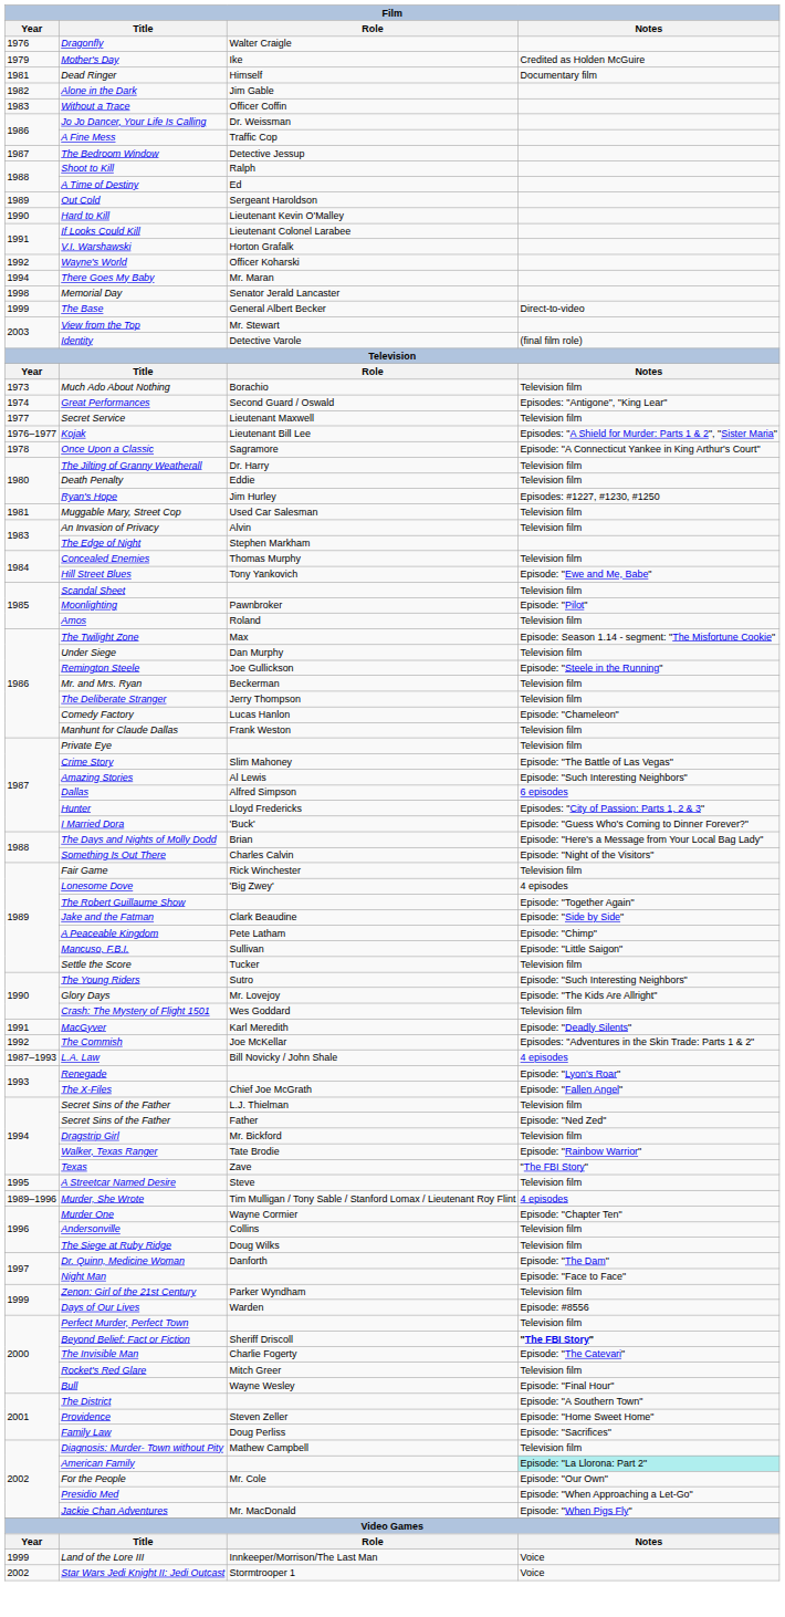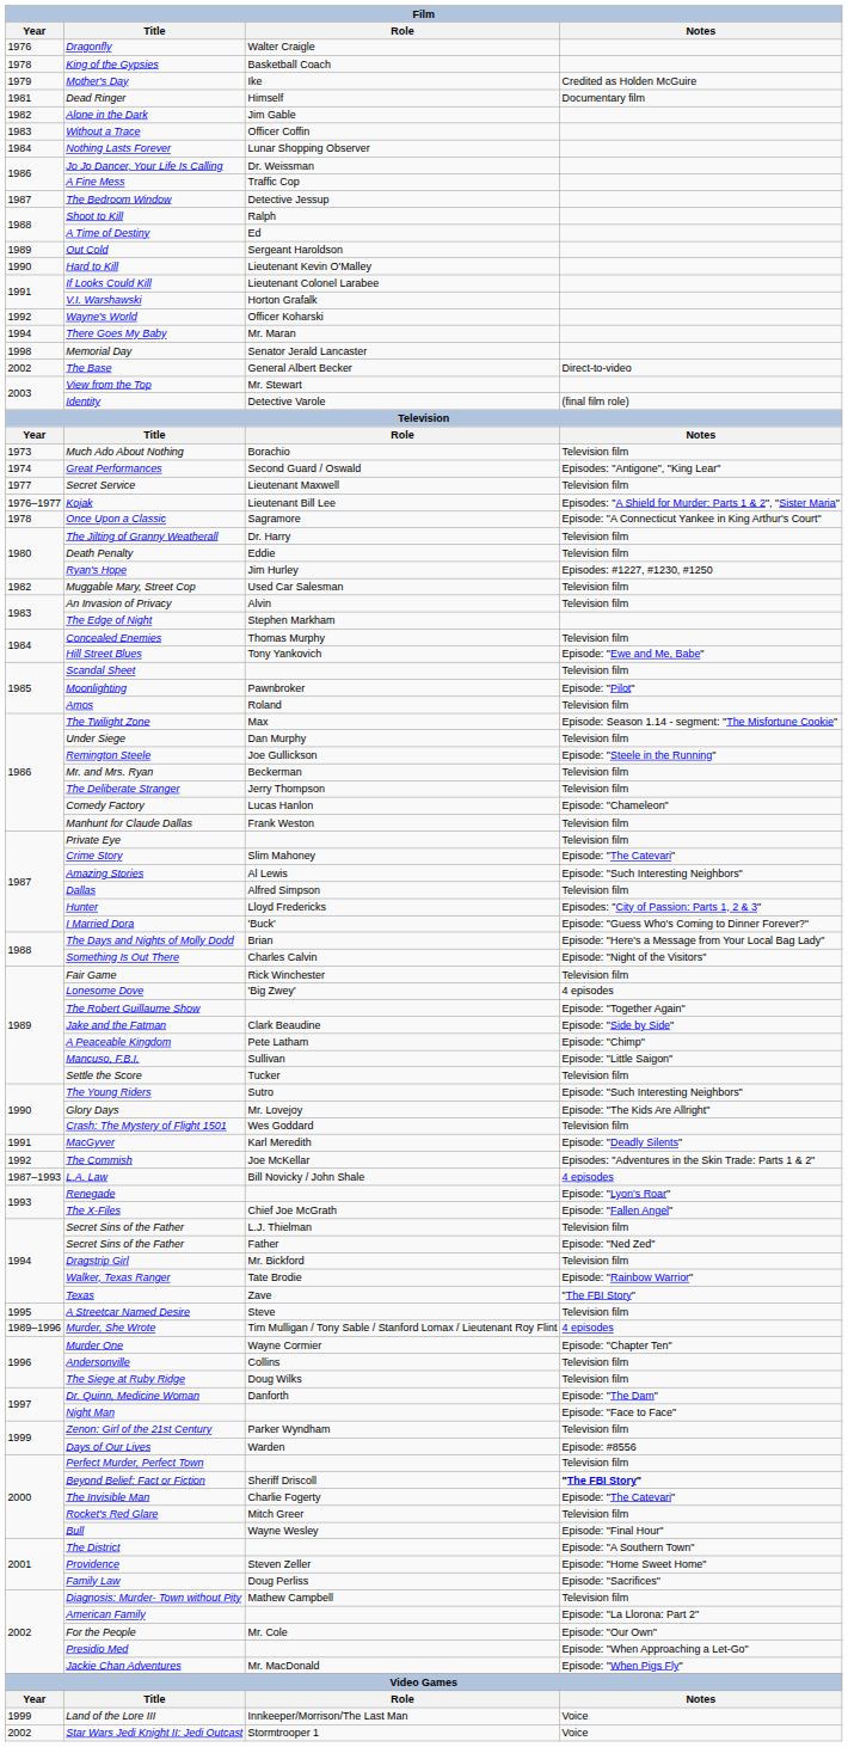 <table class="wikitable" style="font-size: 90%;">
 <tr>
 <th colspan="4" style="background: LightSteelBlue;">Film</th>
 </tr>
 <tr>
 <th>Year</th>
 <th>Title</th>
 <th>Role</th>
 <th>Notes</th>
 </tr>
 <tr>
 <td>1976</td>
 <td><em><a href='#'>Dragonfly</a></em></td>
 <td>Walter Craigle</td>
+<td></td>
+</tr>
+<tr>
+<td>1978</td>
+<td><em><a href='#'>King of the Gypsies</a></em></td>
+<td>Basketball Coach</td>
 <td></td>
 </tr>
 <tr>
 <td>1979</td>
 <td><em><a href='#'>Mother's Day</a></em></td>
 <td>Ike</td>
 <td>Credited as Holden McGuire</td>
 </tr>
 <tr>
 <td>1981</td>
 <td><em>Dead Ringer</em></td>
 <td>Himself</td>
 <td>Documentary film</td>
 </tr>
 <tr>
 <td>1982</td>
 <td><em><a href='#'>Alone in the Dark</a></em></td>
 <td>Jim Gable</td>
 <td></td>
 </tr>
 <tr>
 <td>1983</td>
 <td><em><a href='#'>Without a Trace</a></em></td>
 <td>Officer Coffin</td>
+<td></td>
+</tr>
+<tr>
+<td>1984</td>
+<td><em><a href='#'>Nothing Lasts Forever</a></em></td>
+<td>Lunar Shopping Observer</td>
 <td></td>
 </tr>
 <tr>
 <td rowspan="2">1986</td>
 <td><em><a href='#'>Jo Jo Dancer, Your Life Is Calling</a></em></td>
 <td>Dr. Weissman</td>
 <td></td>
 </tr>
 <tr>
 <td><em><a href='#'>A Fine Mess</a></em></td>
 <td>Traffic Cop</td>
 <td></td>
 </tr>
 <tr>
 <td>1987</td>
 <td><em><a href='#'>The Bedroom Window</a></em></td>
 <td>Detective Jessup</td>
 <td></td>
 </tr>
 <tr>
 <td rowspan="2">1988</td>
 <td><em><a href='#'>Shoot to Kill</a></em></td>
 <td>Ralph</td>
 <td></td>
 </tr>
 <tr>
 <td><em><a href='#'>A Time of Destiny</a></em></td>
 <td>Ed</td>
 <td></td>
 </tr>
 <tr>
 <td>1989</td>
 <td><em><a href='#'>Out Cold</a></em></td>
 <td>Sergeant Haroldson</td>
 <td></td>
 </tr>
 <tr>
 <td>1990</td>
 <td><em><a href='#'>Hard to Kill</a></em></td>
 <td>Lieutenant Kevin O'Malley</td>
 <td></td>
 </tr>
 <tr>
 <td rowspan="2">1991</td>
 <td><em><a href='#'>If Looks Could Kill</a></em></td>
 <td>Lieutenant Colonel Larabee</td>
 <td></td>
 </tr>
 <tr>
 <td><em><a href='#'>V.I. Warshawski</a></em></td>
 <td>Horton Grafalk</td>
 <td></td>
 </tr>
 <tr>
 <td>1992</td>
 <td><em><a href='#'>Wayne's World</a></em></td>
 <td>Officer Koharski</td>
 <td></td>
 </tr>
 <tr>
 <td>1994</td>
 <td><em><a href='#'>There Goes My Baby</a></em></td>
 <td>Mr. Maran</td>
 <td></td>
 </tr>
 <tr>
 <td>1998</td>
 <td><em>Memorial Day</em></td>
 <td>Senator Jerald Lancaster</td>
 <td></td>
 </tr>
 <tr>
-<td>1999</td>
+<td>2002</td>
 <td><em><a href='#'>The Base</a></em></td>
 <td>General Albert Becker</td>
 <td>Direct-to-video</td>
 </tr>
 <tr>
 <td rowspan="2">2003</td>
 <td><em><a href='#'>View from the Top</a></em></td>
 <td>Mr. Stewart</td>
 <td></td>
 </tr>
 <tr>
 <td><em><a href='#'>Identity</a></em></td>
 <td>Detective Varole</td>
 <td>(final film role)</td>
 </tr>
 <tr>
 <th colspan="4" style="background: LightSteelBlue;">Television</th>
 </tr>
 <tr>
 <th>Year</th>
 <th>Title</th>
 <th>Role</th>
 <th>Notes</th>
 </tr>
 <tr>
 <td>1973</td>
 <td><em>Much Ado About Nothing</em></td>
 <td>Borachio</td>
 <td>Television film</td>
 </tr>
 <tr>
 <td>1974</td>
 <td><em><a href='#'>Great Performances</a></em></td>
 <td>Second Guard / Oswald</td>
 <td>Episodes: "Antigone", "King Lear"</td>
 </tr>
 <tr>
 <td>1977</td>
 <td><em>Secret Service</em></td>
 <td>Lieutenant Maxwell</td>
 <td>Television film</td>
 </tr>
 <tr>
 <td>1976–1977</td>
 <td><em><a href='#'>Kojak</a></em></td>
 <td>Lieutenant Bill Lee</td>
 <td>Episodes: "<a href='#'>A Shield for Murder: Parts 1 & 2</a>", "<a href='#'>Sister Maria</a>"</td>
 </tr>
 <tr>
 <td>1978</td>
 <td><em><a href='#'>Once Upon a Classic</a></em></td>
 <td>Sagramore</td>
 <td>Episode: "A Connecticut Yankee in King Arthur's Court"</td>
 </tr>
 <tr>
 <td rowspan="3">1980</td>
 <td><em><a href='#'>The Jilting of Granny Weatherall</a></em></td>
 <td>Dr. Harry</td>
 <td>Television film</td>
 </tr>
 <tr>
 <td><em>Death Penalty</em></td>
 <td>Eddie</td>
 <td>Television film</td>
 </tr>
 <tr>
 <td><em><a href='#'>Ryan's Hope</a></em></td>
 <td>Jim Hurley</td>
 <td>Episodes: #1227, #1230, #1250</td>
 </tr>
 <tr>
-<td>1981</td>
+<td>1982</td>
 <td><em>Muggable Mary, Street Cop</em></td>
 <td>Used Car Salesman</td>
 <td>Television film</td>
 </tr>
 <tr>
 <td rowspan="2">1983</td>
 <td><em>An Invasion of Privacy</em></td>
 <td>Alvin</td>
 <td>Television film</td>
 </tr>
 <tr>
 <td><em><a href='#'>The Edge of Night</a></em></td>
 <td>Stephen Markham</td>
 <td></td>
 </tr>
 <tr>
 <td rowspan="2">1984</td>
 <td><em><a href='#'>Concealed Enemies</a></em></td>
 <td>Thomas Murphy</td>
 <td>Television film</td>
 </tr>
 <tr>
 <td><em><a href='#'>Hill Street Blues</a></em></td>
 <td>Tony Yankovich</td>
 <td>Episode: "<a href='#'>Ewe and Me, Babe</a>"</td>
 </tr>
 <tr>
 <td rowspan="3">1985</td>
 <td><em><a href='#'>Scandal Sheet</a></em></td>
 <td></td>
 <td>Television film</td>
 </tr>
 <tr>
 <td><em><a href='#'>Moonlighting</a></em></td>
 <td>Pawnbroker</td>
 <td>Episode: "<a href='#'>Pilot</a>"</td>
 </tr>
 <tr>
 <td><em><a href='#'>Amos</a></em></td>
 <td>Roland</td>
 <td>Television film</td>
 </tr>
 <tr>
 <td rowspan="7">1986</td>
 <td><em><a href='#'>The Twilight Zone</a></em></td>
 <td>Max</td>
 <td>Episode: Season 1.14 - segment: "<a href='#'>The Misfortune Cookie</a>"</td>
 </tr>
 <tr>
 <td><em>Under Siege</em></td>
 <td>Dan Murphy</td>
 <td>Television film</td>
 </tr>
 <tr>
 <td><em><a href='#'>Remington Steele</a></em></td>
 <td>Joe Gullickson</td>
 <td>Episode: "<a href='#'>Steele in the Running</a>"</td>
 </tr>
 <tr>
 <td><em>Mr. and Mrs. Ryan</em></td>
 <td>Beckerman</td>
 <td>Television film</td>
 </tr>
 <tr>
 <td><em><a href='#'>The Deliberate Stranger</a></em></td>
 <td>Jerry Thompson</td>
 <td>Television film</td>
 </tr>
 <tr>
 <td><em>Comedy Factory</em></td>
 <td>Lucas Hanlon</td>
 <td>Episode: "Chameleon"</td>
 </tr>
 <tr>
 <td><em>Manhunt for Claude Dallas</em></td>
 <td>Frank Weston</td>
 <td>Television film</td>
 </tr>
 <tr>
 <td rowspan="6">1987</td>
 <td><em>Private Eye</em></td>
 <td></td>
 <td>Television film</td>
 </tr>
 <tr>
 <td><em><a href='#'>Crime Story</a></em></td>
 <td>Slim Mahoney</td>
-<td>Episode: "The Battle of Las Vegas"</td>
+<td>Episode: "<a href='#'>The Catevari</a>"</td>
 </tr>
 <tr>
 <td><em><a href='#'>Amazing Stories</a></em></td>
 <td>Al Lewis</td>
 <td>Episode: "Such Interesting Neighbors"</td>
 </tr>
 <tr>
 <td><em><a href='#'>Dallas</a></em></td>
 <td>Alfred Simpson</td>
-<td><a href='#'>6 episodes</a></td>
+<td>Television film</td>
 </tr>
 <tr>
 <td><em><a href='#'>Hunter</a></em></td>
 <td>Lloyd Fredericks</td>
 <td>Episodes: "<a href='#'>City of Passion: Parts 1, 2 & 3</a>"</td>
 </tr>
 <tr>
 <td><em><a href='#'>I Married Dora</a></em></td>
 <td>'Buck'</td>
 <td>Episode: "Guess Who's Coming to Dinner Forever?"</td>
 </tr>
 <tr>
 <td rowspan="2">1988</td>
 <td><em><a href='#'>The Days and Nights of Molly Dodd</a></em></td>
 <td>Brian</td>
 <td>Episode: "Here's a Message from Your Local Bag Lady"</td>
 </tr>
 <tr>
 <td><em><a href='#'>Something Is Out There</a></em></td>
 <td>Charles Calvin</td>
 <td>Episode: "Night of the Visitors"</td>
 </tr>
 <tr>
 <td rowspan="7">1989</td>
 <td><em>Fair Game</em></td>
 <td>Rick Winchester</td>
 <td>Television film</td>
 </tr>
 <tr>
 <td><em><a href='#'>Lonesome Dove</a></em></td>
 <td>'Big Zwey'</td>
 <td>4 episodes</td>
 </tr>
 <tr>
 <td><em><a href='#'>The Robert Guillaume Show</a></em></td>
 <td></td>
 <td>Episode: "Together Again"</td>
 </tr>
 <tr>
 <td><em><a href='#'>Jake and the Fatman</a></em></td>
 <td>Clark Beaudine</td>
 <td>Episode: "<a href='#'>Side by Side</a>"</td>
 </tr>
 <tr>
 <td><em><a href='#'>A Peaceable Kingdom</a></em></td>
 <td>Pete Latham</td>
 <td>Episode: "Chimp"</td>
 </tr>
 <tr>
 <td><em><a href='#'>Mancuso, F.B.I.</a></em></td>
 <td>Sullivan</td>
 <td>Episode: "Little Saigon"</td>
 </tr>
 <tr>
 <td><em>Settle the Score</em></td>
 <td>Tucker</td>
 <td>Television film</td>
 </tr>
 <tr>
 <td rowspan="3">1990</td>
 <td><em><a href='#'>The Young Riders</a></em></td>
 <td>Sutro</td>
 <td>Episode: "Such Interesting Neighbors"</td>
 </tr>
 <tr>
 <td><em>Glory Days</em></td>
 <td>Mr. Lovejoy</td>
 <td>Episode: "The Kids Are Allright"</td>
 </tr>
 <tr>
 <td><em><a href='#'>Crash: The Mystery of Flight 1501</a></em></td>
 <td>Wes Goddard</td>
 <td>Television film</td>
 </tr>
 <tr>
 <td>1991</td>
 <td><em><a href='#'>MacGyver</a></em></td>
 <td>Karl Meredith</td>
 <td>Episode: "<a href='#'>Deadly Silents</a>"</td>
 </tr>
 <tr>
 <td>1992</td>
 <td><em><a href='#'>The Commish</a></em></td>
 <td>Joe McKellar</td>
 <td>Episodes: "Adventures in the Skin Trade: Parts 1 & 2"</td>
 </tr>
 <tr>
 <td>1987–1993</td>
 <td><em><a href='#'>L.A. Law</a></em></td>
 <td>Bill Novicky / John Shale</td>
 <td><a href='#'>4 episodes</a></td>
 </tr>
 <tr>
 <td rowspan="2">1993</td>
 <td><em><a href='#'>Renegade</a></em></td>
 <td></td>
 <td>Episode: "<a href='#'>Lyon's Roar</a>"</td>
 </tr>
 <tr>
 <td><em><a href='#'>The X-Files</a></em></td>
 <td>Chief Joe McGrath</td>
 <td>Episode: "<a href='#'>Fallen Angel</a>"</td>
 </tr>
 <tr>
 <td rowspan="5">1994</td>
 <td><em>Secret Sins of the Father</em></td>
 <td>L.J. Thielman</td>
 <td>Television film</td>
 </tr>
 <tr>
 <td><em>Secret Sins of the Father</em></td>
 <td>Father</td>
 <td>Episode: "Ned Zed"</td>
 </tr>
 <tr>
 <td><em><a href='#'>Dragstrip Girl</a></em></td>
 <td>Mr. Bickford</td>
 <td>Television film</td>
 </tr>
 <tr>
 <td><em><a href='#'>Walker, Texas Ranger</a></em></td>
 <td>Tate Brodie</td>
 <td>Episode: "<a href='#'>Rainbow Warrior</a>"</td>
 </tr>
 <tr>
 <td><em><a href='#'>Texas</a></em></td>
 <td>Zave</td>
 <td>"<a href='#'>The FBI Story</a>"</td>
 </tr>
 <tr>
 <td>1995</td>
 <td><em><a href='#'>A Streetcar Named Desire</a></em></td>
 <td>Steve</td>
 <td>Television film</td>
 </tr>
 <tr>
 <td>1989–1996</td>
 <td><em><a href='#'>Murder, She Wrote</a></em></td>
 <td>Tim Mulligan / Tony Sable / Stanford Lomax / Lieutenant Roy Flint</td>
 <td><a href='#'>4 episodes</a></td>
 </tr>
 <tr>
 <td rowspan="3">1996</td>
 <td><em><a href='#'>Murder One</a></em></td>
 <td>Wayne Cormier</td>
 <td>Episode: "Chapter Ten"</td>
 </tr>
 <tr>
 <td><em><a href='#'>Andersonville</a></em></td>
 <td>Collins</td>
 <td>Television film</td>
 </tr>
 <tr>
 <td><em><a href='#'>The Siege at Ruby Ridge</a></em></td>
 <td>Doug Wilks</td>
 <td>Television film</td>
 </tr>
 <tr>
 <td rowspan="2">1997</td>
 <td><em><a href='#'>Dr. Quinn, Medicine Woman</a></em></td>
 <td>Danforth</td>
 <td>Episode: "<a href='#'>The Dam</a>"</td>
 </tr>
 <tr>
 <td><em><a href='#'>Night Man</a></em></td>
 <td></td>
 <td>Episode: "Face to Face"</td>
 </tr>
 <tr>
 <td rowspan="2">1999</td>
 <td><em><a href='#'>Zenon: Girl of the 21st Century</a></em></td>
 <td>Parker Wyndham</td>
 <td>Television film</td>
 </tr>
 <tr>
 <td><em><a href='#'>Days of Our Lives</a></em></td>
 <td>Warden</td>
 <td>Episode: #8556</td>
 </tr>
 <tr>
 <td rowspan="5">2000</td>
 <td><em><a href='#'>Perfect Murder, Perfect Town</a></em></td>
 <td></td>
 <td>Television film</td>
 </tr>
 <tr>
 <td><em><a href='#'>Beyond Belief: Fact or Fiction</a></em></td>
 <td>Sheriff Driscoll</td>
 <td><strong>"<a href='#'>The FBI Story</a>"</strong></td>
 </tr>
 <tr>
 <td><em><a href='#'>The Invisible Man</a></em></td>
 <td>Charlie Fogerty</td>
 <td>Episode: "<a href='#'>The Catevari</a>"</td>
 </tr>
 <tr>
 <td><em><a href='#'>Rocket's Red Glare</a></em></td>
 <td>Mitch Greer</td>
 <td>Television film</td>
 </tr>
 <tr>
 <td><em><a href='#'>Bull</a></em></td>
 <td>Wayne Wesley</td>
 <td>Episode: "Final Hour"</td>
 </tr>
 <tr>
 <td rowspan="3">2001</td>
 <td><em><a href='#'>The District</a></em></td>
 <td></td>
 <td>Episode: "A Southern Town"</td>
 </tr>
 <tr>
 <td><em><a href='#'>Providence</a></em></td>
 <td>Steven Zeller</td>
 <td>Episode: "Home Sweet Home"</td>
 </tr>
 <tr>
 <td><em><a href='#'>Family Law</a></em></td>
 <td>Doug Perliss</td>
 <td>Episode: "Sacrifices"</td>
 </tr>
 <tr>
 <td rowspan="5">2002</td>
 <td><em><a href='#'>Diagnosis: Murder- Town without Pity</a></em></td>
 <td>Mathew Campbell</td>
 <td>Television film</td>
 </tr>
 <tr>
 <td><em><a href='#'>American Family</a></em></td>
 <td></td>
-<td style="background: paleturquoise;">Episode: "La Llorona: Part 2"</td>
+<td>Episode: "La Llorona: Part 2"</td>
 </tr>
 <tr>
 <td><em>For the People</em></td>
 <td>Mr. Cole</td>
 <td>Episode: "Our Own"</td>
 </tr>
 <tr>
 <td><em><a href='#'>Presidio Med</a></em></td>
 <td></td>
 <td>Episode: "When Approaching a Let-Go"</td>
 </tr>
 <tr>
 <td><em><a href='#'>Jackie Chan Adventures</a></em></td>
 <td>Mr. MacDonald</td>
 <td>Episode: "<a href='#'>When Pigs Fly</a>"</td>
 </tr>
 <tr>
 </tr>
 <tr>
 <th colspan="4" style="background: LightSteelBlue;">Video Games</th>
 </tr>
 <tr>
 <th>Year</th>
 <th>Title</th>
 <th>Role</th>
 <th>Notes</th>
 </tr>
 <tr>
 <td>1999</td>
 <td><em>Land of the Lore III</em></td>
 <td>Innkeeper/Morrison/The Last Man</td>
 <td>Voice</td>
 </tr>
 <tr>
 <td>2002</td>
 <td><em><a href='#'>Star Wars Jedi Knight II: Jedi Outcast</a></em></td>
 <td>Stormtrooper 1</td>
 <td>Voice</td>
 </tr>
 </table>
